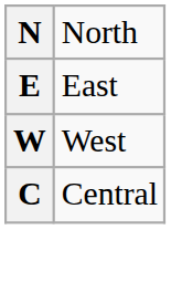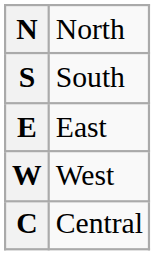 <table class="wikitable" style="font-size:85%">
 <tr>
 <th scope="row">N</th>
 <td>North</td>
+</tr>
+<tr>
+<th scope="row">S</th>
+<td>South</td>
 </tr>
 <tr>
 <th scope="row">E</th>
 <td>East</td>
 </tr>
 <tr>
 <th scope="row">W</th>
 <td>West</td>
 </tr>
 <tr>
 <th scope="row">C</th>
 <td>Central</td>
 </tr>
 </table>
